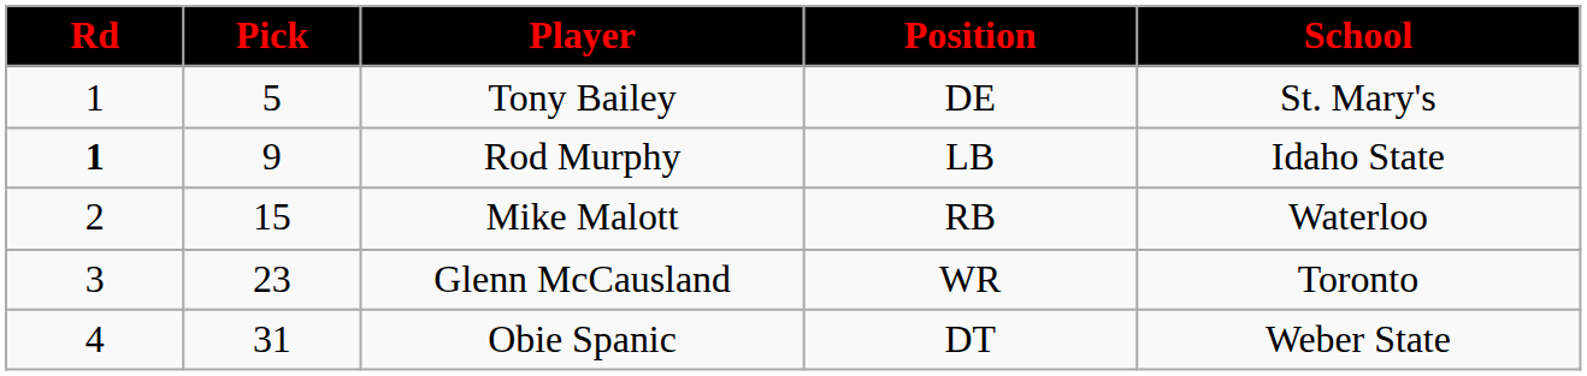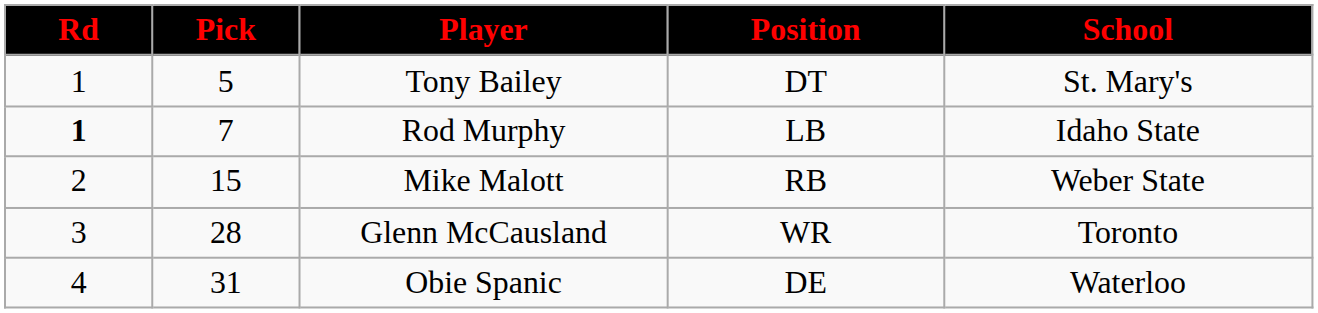 <table class="wikitable sortable">
 <tr>
 <th style="background:black;color:#FF0000;"  width="8%">Rd</th>
 <th style="background:black;color:#FF0000;"  width="8%">Pick</th>
 <th style="background:black;color:#FF0000;"  width="20%">Player</th>
 <th style="background:black;color:#FF0000;"  width="15%">Position</th>
 <th style="background:black;color:#FF0000;"  width="20%">School</th>
 </tr>
 <tr align="center">
 <td align=center>1</td>
 <td>5</td>
 <td>Tony Bailey</td>
-<td>DE</td>
+<td>DT</td>
 <td>St. Mary's</td>
 </tr>
 <tr align="center">
 <td align=center><strong>1</strong></td>
-<td>9</td>
+<td>7</td>
 <td>Rod Murphy</td>
 <td>LB</td>
 <td>Idaho State</td>
 </tr>
 <tr align="center">
 <td align=center>2</td>
 <td>15</td>
 <td>Mike Malott</td>
 <td>RB</td>
-<td>Waterloo</td>
+<td>Weber State</td>
 </tr>
 <tr align="center">
 <td align=center>3</td>
-<td>23</td>
+<td>28</td>
 <td>Glenn McCausland</td>
 <td>WR</td>
 <td>Toronto</td>
 </tr>
 <tr align="center">
 <td align=center>4</td>
 <td>31</td>
 <td>Obie Spanic</td>
-<td>DT</td>
-<td>Weber State</td>
+<td>DE</td>
+<td>Waterloo</td>
 </tr>
 </table>
